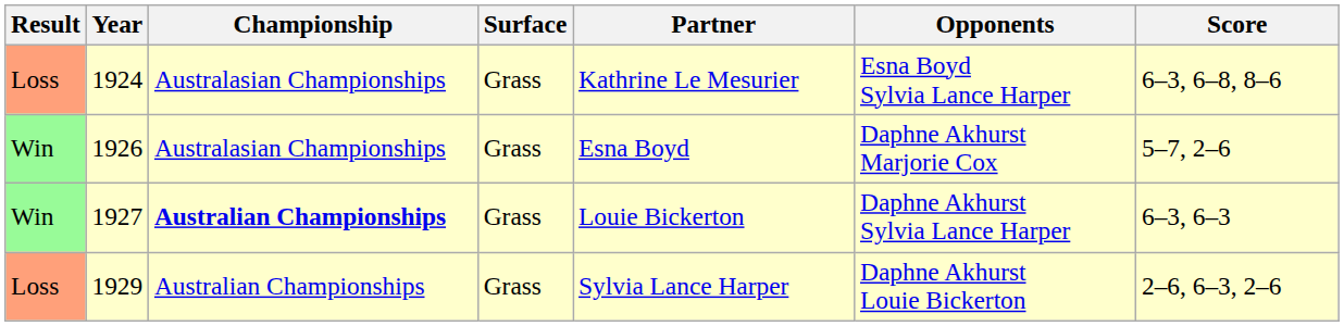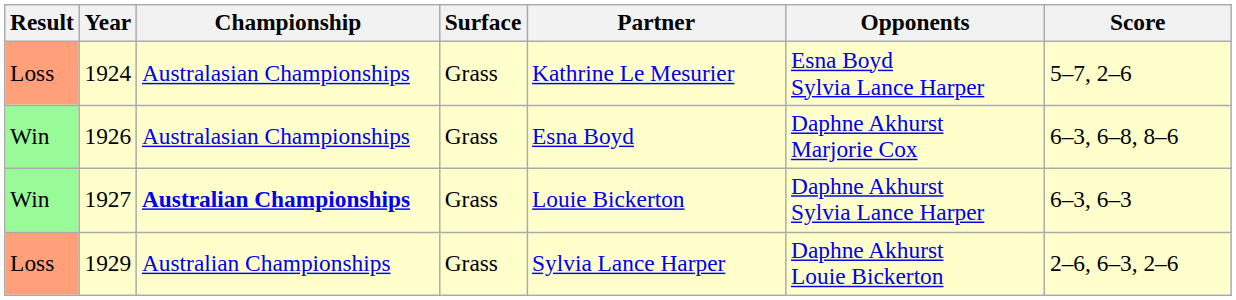 <table class="sortable wikitable">
 <tr>
 <th style="width:40px">Result</th>
 <th style="width:30px">Year</th>
 <th style="width:200px">Championship</th>
 <th style="width:50px">Surface</th>
 <th style="width:170px">Partner</th>
 <th style="width:170px">Opponents</th>
 <th style="width:120px" class="unsortable">Score</th>
 </tr>
 <tr style="background:#ffc;">
 <td style="background:#ffa07a;">Loss</td>
 <td>1924</td>
 <td><a href='#'>Australasian Championships</a></td>
 <td>Grass</td>
 <td> <a href='#'>Kathrine Le Mesurier</a></td>
 <td> <a href='#'>Esna Boyd</a> <br>  <a href='#'>Sylvia Lance Harper</a></td>
-<td>6–3, 6–8, 8–6</td>
+<td>5–7, 2–6</td>
 </tr>
 <tr style="background:#ffc;">
 <td style="background:#98fb98;">Win</td>
 <td>1926</td>
 <td><a href='#'>Australasian Championships</a></td>
 <td>Grass</td>
 <td> <a href='#'>Esna Boyd</a></td>
 <td> <a href='#'>Daphne Akhurst</a> <br>  <a href='#'>Marjorie Cox</a></td>
-<td>5–7, 2–6</td>
+<td>6–3, 6–8, 8–6</td>
 </tr>
 <tr style="background:#ffc;">
 <td style="background:#98fb98;">Win</td>
 <td>1927</td>
 <td><strong><a href='#'>Australian Championships</a></strong></td>
 <td>Grass</td>
 <td> <a href='#'>Louie Bickerton</a></td>
 <td> <a href='#'>Daphne Akhurst</a> <br>  <a href='#'>Sylvia Lance Harper</a></td>
 <td>6–3, 6–3</td>
 </tr>
 <tr style="background:#ffc;">
 <td style="background:#ffa07a;">Loss</td>
 <td>1929</td>
 <td><a href='#'>Australian Championships</a></td>
 <td>Grass</td>
 <td> <a href='#'>Sylvia Lance Harper</a></td>
 <td> <a href='#'>Daphne Akhurst</a> <br>  <a href='#'>Louie Bickerton</a></td>
 <td>2–6, 6–3, 2–6</td>
 </tr>
 </table>
